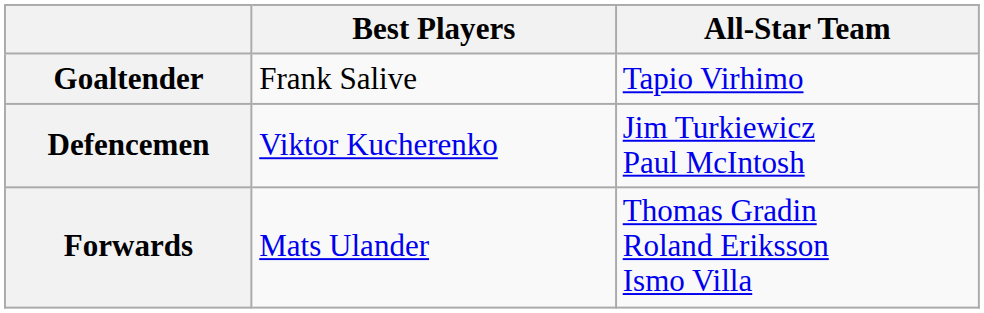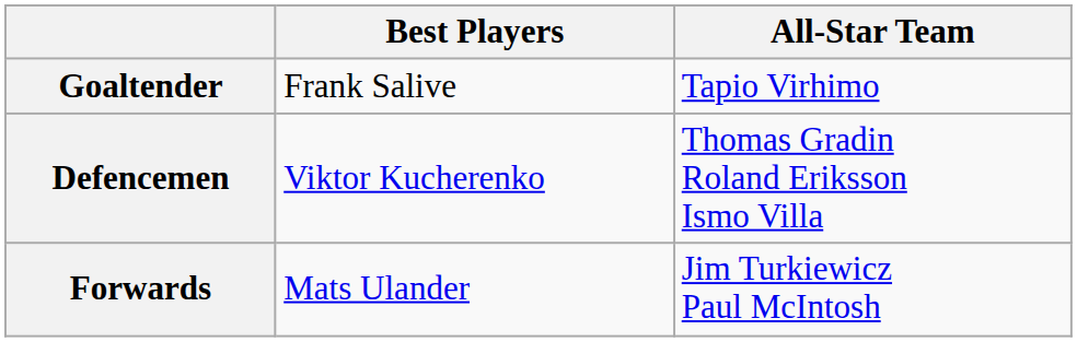 <table class="wikitable">
 <tr>
 <th width=120></th>
 <th width=180>Best Players</th>
 <th width=180>All-Star Team</th>
 </tr>
 <tr>
 <th>Goaltender</th>
 <td> Frank Salive</td>
 <td> <a href='#'>Tapio Virhimo</a></td>
 </tr>
 <tr>
 <th>Defencemen</th>
 <td> <a href='#'>Viktor Kucherenko</a></td>
-<td> <a href='#'>Jim Turkiewicz</a><br> <a href='#'>Paul McIntosh</a></td>
+<td> <a href='#'>Thomas Gradin</a><br> <a href='#'>Roland Eriksson</a><br> <a href='#'>Ismo Villa</a></td>
 </tr>
 <tr>
 <th>Forwards</th>
 <td> <a href='#'>Mats Ulander</a></td>
-<td> <a href='#'>Thomas Gradin</a><br> <a href='#'>Roland Eriksson</a><br> <a href='#'>Ismo Villa</a></td>
+<td> <a href='#'>Jim Turkiewicz</a><br> <a href='#'>Paul McIntosh</a></td>
 </tr>
 </table>
